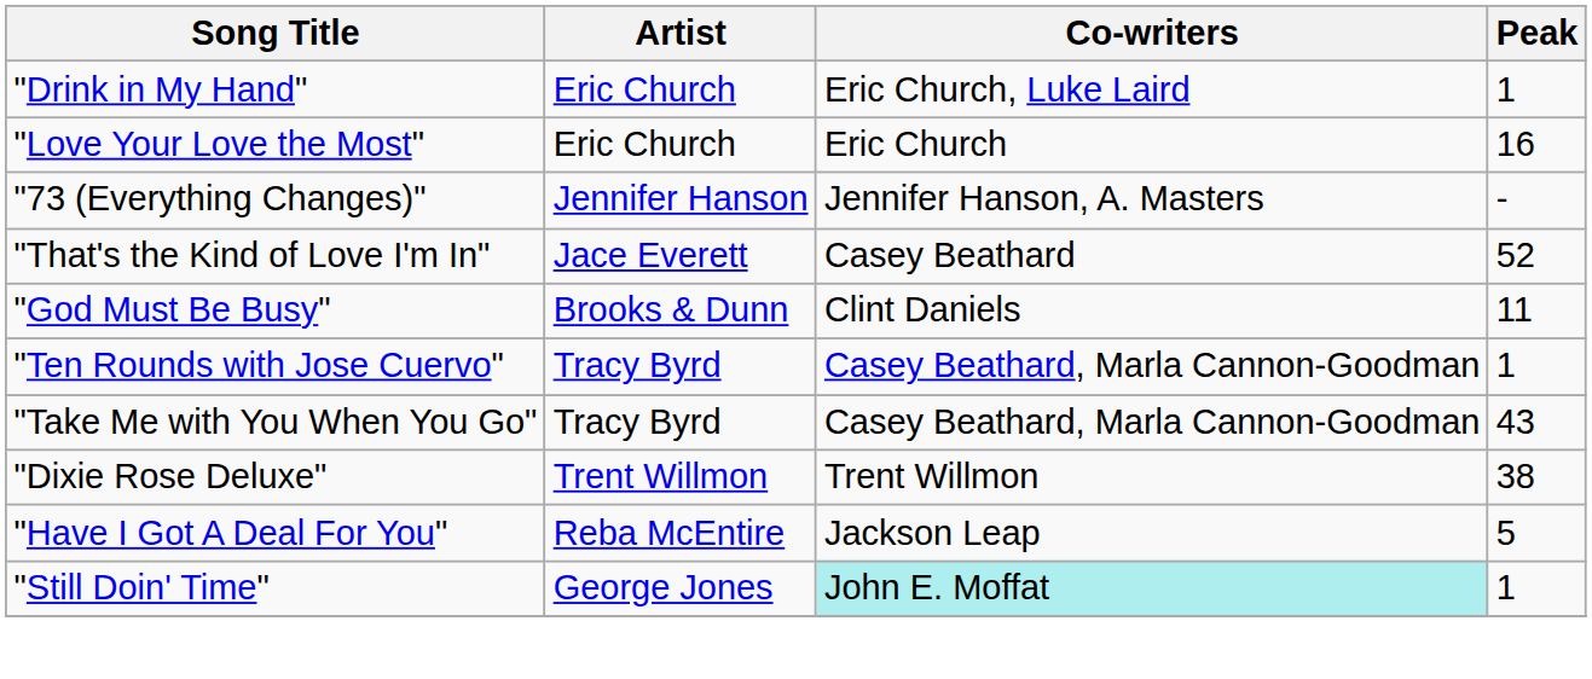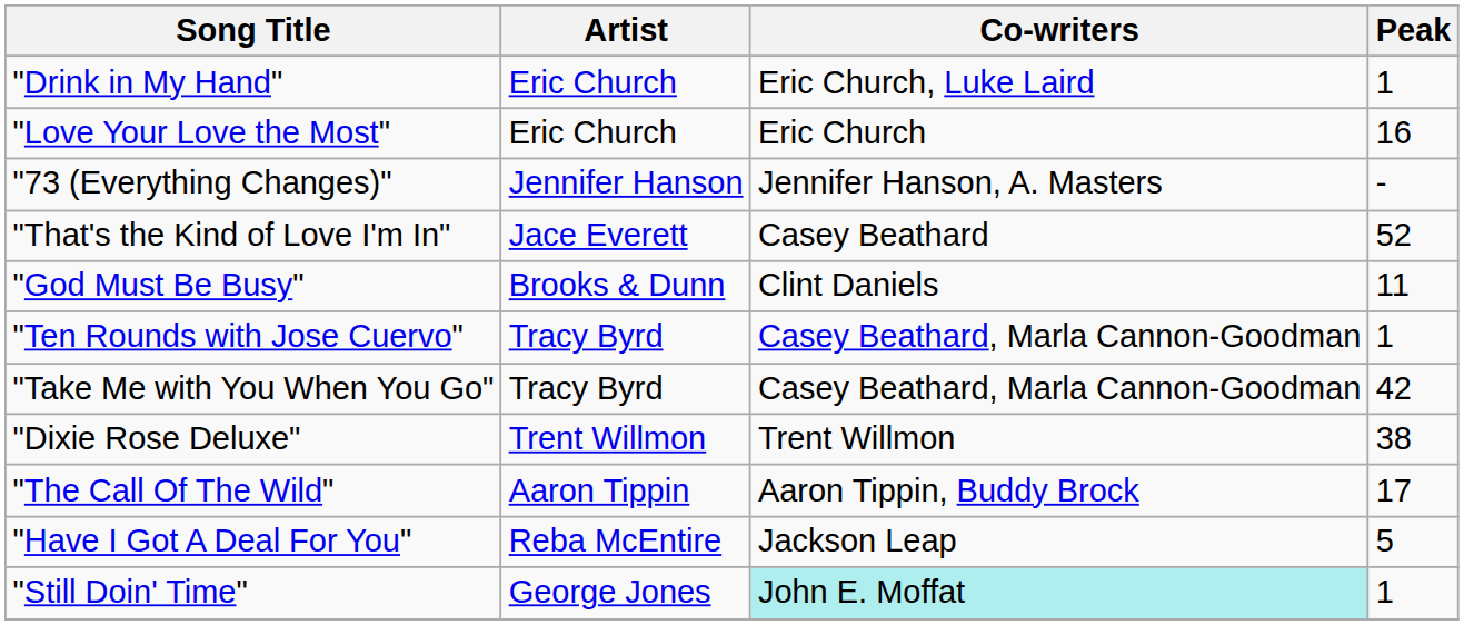 <table class="wikitable">
 <tr>
 <th>Song Title</th>
 <th>Artist</th>
 <th>Co-writers</th>
 <th>Peak</th>
 </tr>
 <tr>
 <td>"<a href='#'>Drink in My Hand</a>"</td>
 <td><a href='#'>Eric Church</a></td>
 <td>Eric Church, <a href='#'>Luke Laird</a></td>
 <td>1</td>
 </tr>
 <tr>
 <td>"<a href='#'>Love Your Love the Most</a>"</td>
 <td>Eric Church</td>
 <td>Eric Church</td>
 <td>16</td>
 </tr>
 <tr>
 <td>"73 (Everything Changes)"</td>
 <td><a href='#'>Jennifer Hanson</a></td>
 <td>Jennifer Hanson, A. Masters</td>
 <td>-</td>
 </tr>
 <tr>
 <td>"That's the Kind of Love I'm In"</td>
 <td><a href='#'>Jace Everett</a></td>
 <td>Casey Beathard</td>
 <td>52</td>
 </tr>
 <tr>
 <td>"<a href='#'>God Must Be Busy</a>"</td>
 <td><a href='#'>Brooks & Dunn</a></td>
 <td>Clint Daniels</td>
 <td>11</td>
 </tr>
 <tr>
 <td>"<a href='#'>Ten Rounds with Jose Cuervo</a>"</td>
 <td><a href='#'>Tracy Byrd</a></td>
 <td><a href='#'>Casey Beathard</a>, Marla Cannon-Goodman</td>
 <td>1</td>
 </tr>
 <tr>
 <td>"Take Me with You When You Go"</td>
 <td>Tracy Byrd</td>
 <td>Casey Beathard, Marla Cannon-Goodman</td>
-<td>43</td>
+<td>42</td>
 </tr>
 <tr>
 <td>"Dixie Rose Deluxe"</td>
 <td><a href='#'>Trent Willmon</a></td>
 <td>Trent Willmon</td>
 <td>38</td>
+</tr>
+<tr>
+<td>"<a href='#'>The Call Of The Wild</a>"</td>
+<td><a href='#'>Aaron Tippin</a></td>
+<td>Aaron Tippin, <a href='#'>Buddy Brock</a></td>
+<td>17</td>
 </tr>
 <tr>
 <td>"<a href='#'>Have I Got A Deal For You</a>"</td>
 <td><a href='#'>Reba McEntire</a></td>
 <td>Jackson Leap</td>
 <td>5</td>
 </tr>
 <tr>
 <td>"<a href='#'>Still Doin' Time</a>"</td>
 <td><a href='#'>George Jones</a></td>
 <td style="background: paleturquoise;">John E. Moffat</td>
 <td>1</td>
 </tr>
 <tr>
 </tr>
 </table>
